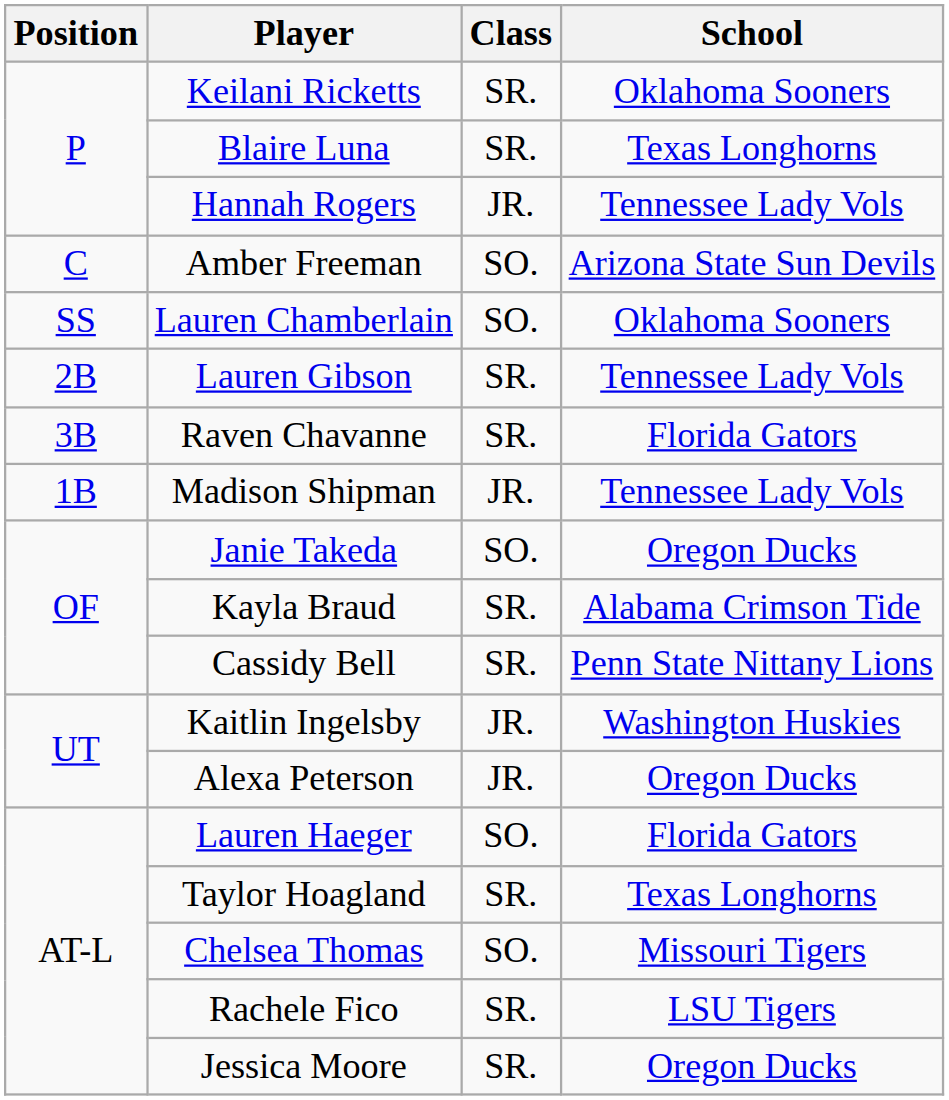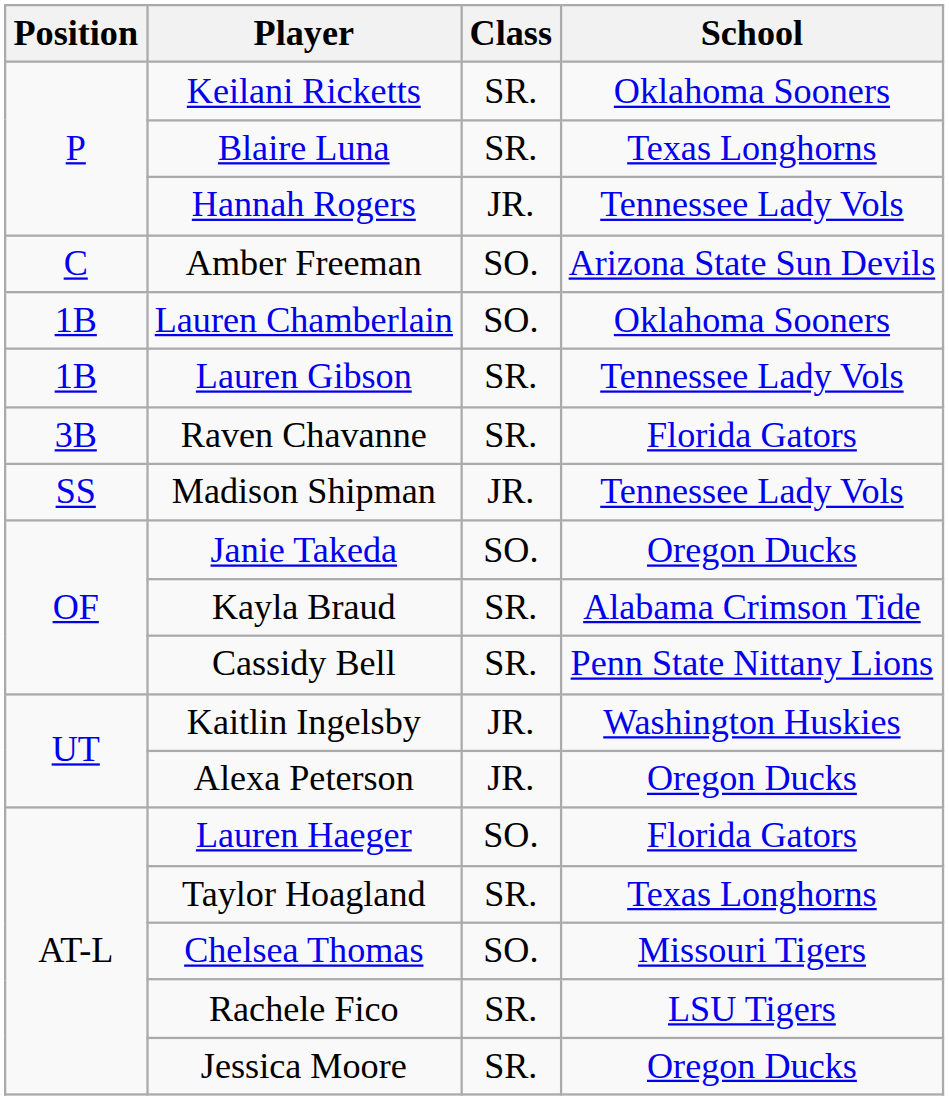 <table class="wikitable">
 <tr>
 <th>Position</th>
 <th>Player</th>
 <th>Class</th>
 <th>School</th>
 </tr>
 <tr align=center>
 <td rowspan=3><a href='#'>P</a></td>
 <td><a href='#'>Keilani Ricketts</a></td>
 <td>SR.</td>
 <td><a href='#'>Oklahoma Sooners</a></td>
 </tr>
 <tr align=center>
 <td><a href='#'>Blaire Luna</a></td>
 <td>SR.</td>
 <td><a href='#'>Texas Longhorns</a></td>
 </tr>
 <tr align=center>
 <td><a href='#'>Hannah Rogers</a></td>
 <td>JR.</td>
 <td><a href='#'>Tennessee Lady Vols</a></td>
 </tr>
 <tr align=center>
 <td rowspan=1><a href='#'>C</a></td>
 <td>Amber Freeman</td>
 <td>SO.</td>
 <td><a href='#'>Arizona State Sun Devils</a></td>
 </tr>
 <tr align=center>
-<td rowspan=1><a href='#'>SS</a></td>
+<td rowspan=1><a href='#'>1B</a></td>
 <td><a href='#'>Lauren Chamberlain</a></td>
 <td>SO.</td>
 <td><a href='#'>Oklahoma Sooners</a></td>
 </tr>
 <tr align=center>
-<td rowspan=1><a href='#'>2B</a></td>
+<td rowspan=1><a href='#'>1B</a></td>
 <td><a href='#'>Lauren Gibson</a></td>
 <td>SR.</td>
 <td><a href='#'>Tennessee Lady Vols</a></td>
 </tr>
 <tr align=center>
 <td rowspan=1><a href='#'>3B</a></td>
 <td>Raven Chavanne</td>
 <td>SR.</td>
 <td><a href='#'>Florida Gators</a></td>
 </tr>
 <tr align=center>
-<td rowspan=1><a href='#'>1B</a></td>
+<td rowspan=1><a href='#'>SS</a></td>
 <td>Madison Shipman</td>
 <td>JR.</td>
 <td><a href='#'>Tennessee Lady Vols</a></td>
 </tr>
 <tr align=center>
 <td rowspan=3><a href='#'>OF</a></td>
 <td><a href='#'>Janie Takeda</a></td>
 <td>SO.</td>
 <td><a href='#'>Oregon Ducks</a></td>
 </tr>
 <tr align=center>
 <td>Kayla Braud</td>
 <td>SR.</td>
 <td><a href='#'>Alabama Crimson Tide</a></td>
 </tr>
 <tr align=center>
 <td>Cassidy Bell</td>
 <td>SR.</td>
 <td><a href='#'>Penn State Nittany Lions</a></td>
 </tr>
 <tr align=center>
 <td rowspan=2><a href='#'>UT</a></td>
 <td>Kaitlin Ingelsby</td>
 <td>JR.</td>
 <td><a href='#'>Washington Huskies</a></td>
 </tr>
 <tr align=center>
 <td>Alexa Peterson</td>
 <td>JR.</td>
 <td><a href='#'>Oregon Ducks</a></td>
 </tr>
 <tr align=center>
 <td rowspan=5>AT-L</td>
 <td><a href='#'>Lauren Haeger</a></td>
 <td>SO.</td>
 <td><a href='#'>Florida Gators</a></td>
 </tr>
 <tr align=center>
 <td>Taylor Hoagland</td>
 <td>SR.</td>
 <td><a href='#'>Texas Longhorns</a></td>
 </tr>
 <tr align=center>
 <td><a href='#'>Chelsea Thomas</a></td>
 <td>SO.</td>
 <td><a href='#'>Missouri Tigers</a></td>
 </tr>
 <tr align=center>
 <td>Rachele Fico</td>
 <td>SR.</td>
 <td><a href='#'>LSU Tigers</a></td>
 </tr>
 <tr align=center>
 <td>Jessica Moore</td>
 <td>SR.</td>
 <td><a href='#'>Oregon Ducks</a></td>
 </tr>
 </table>
